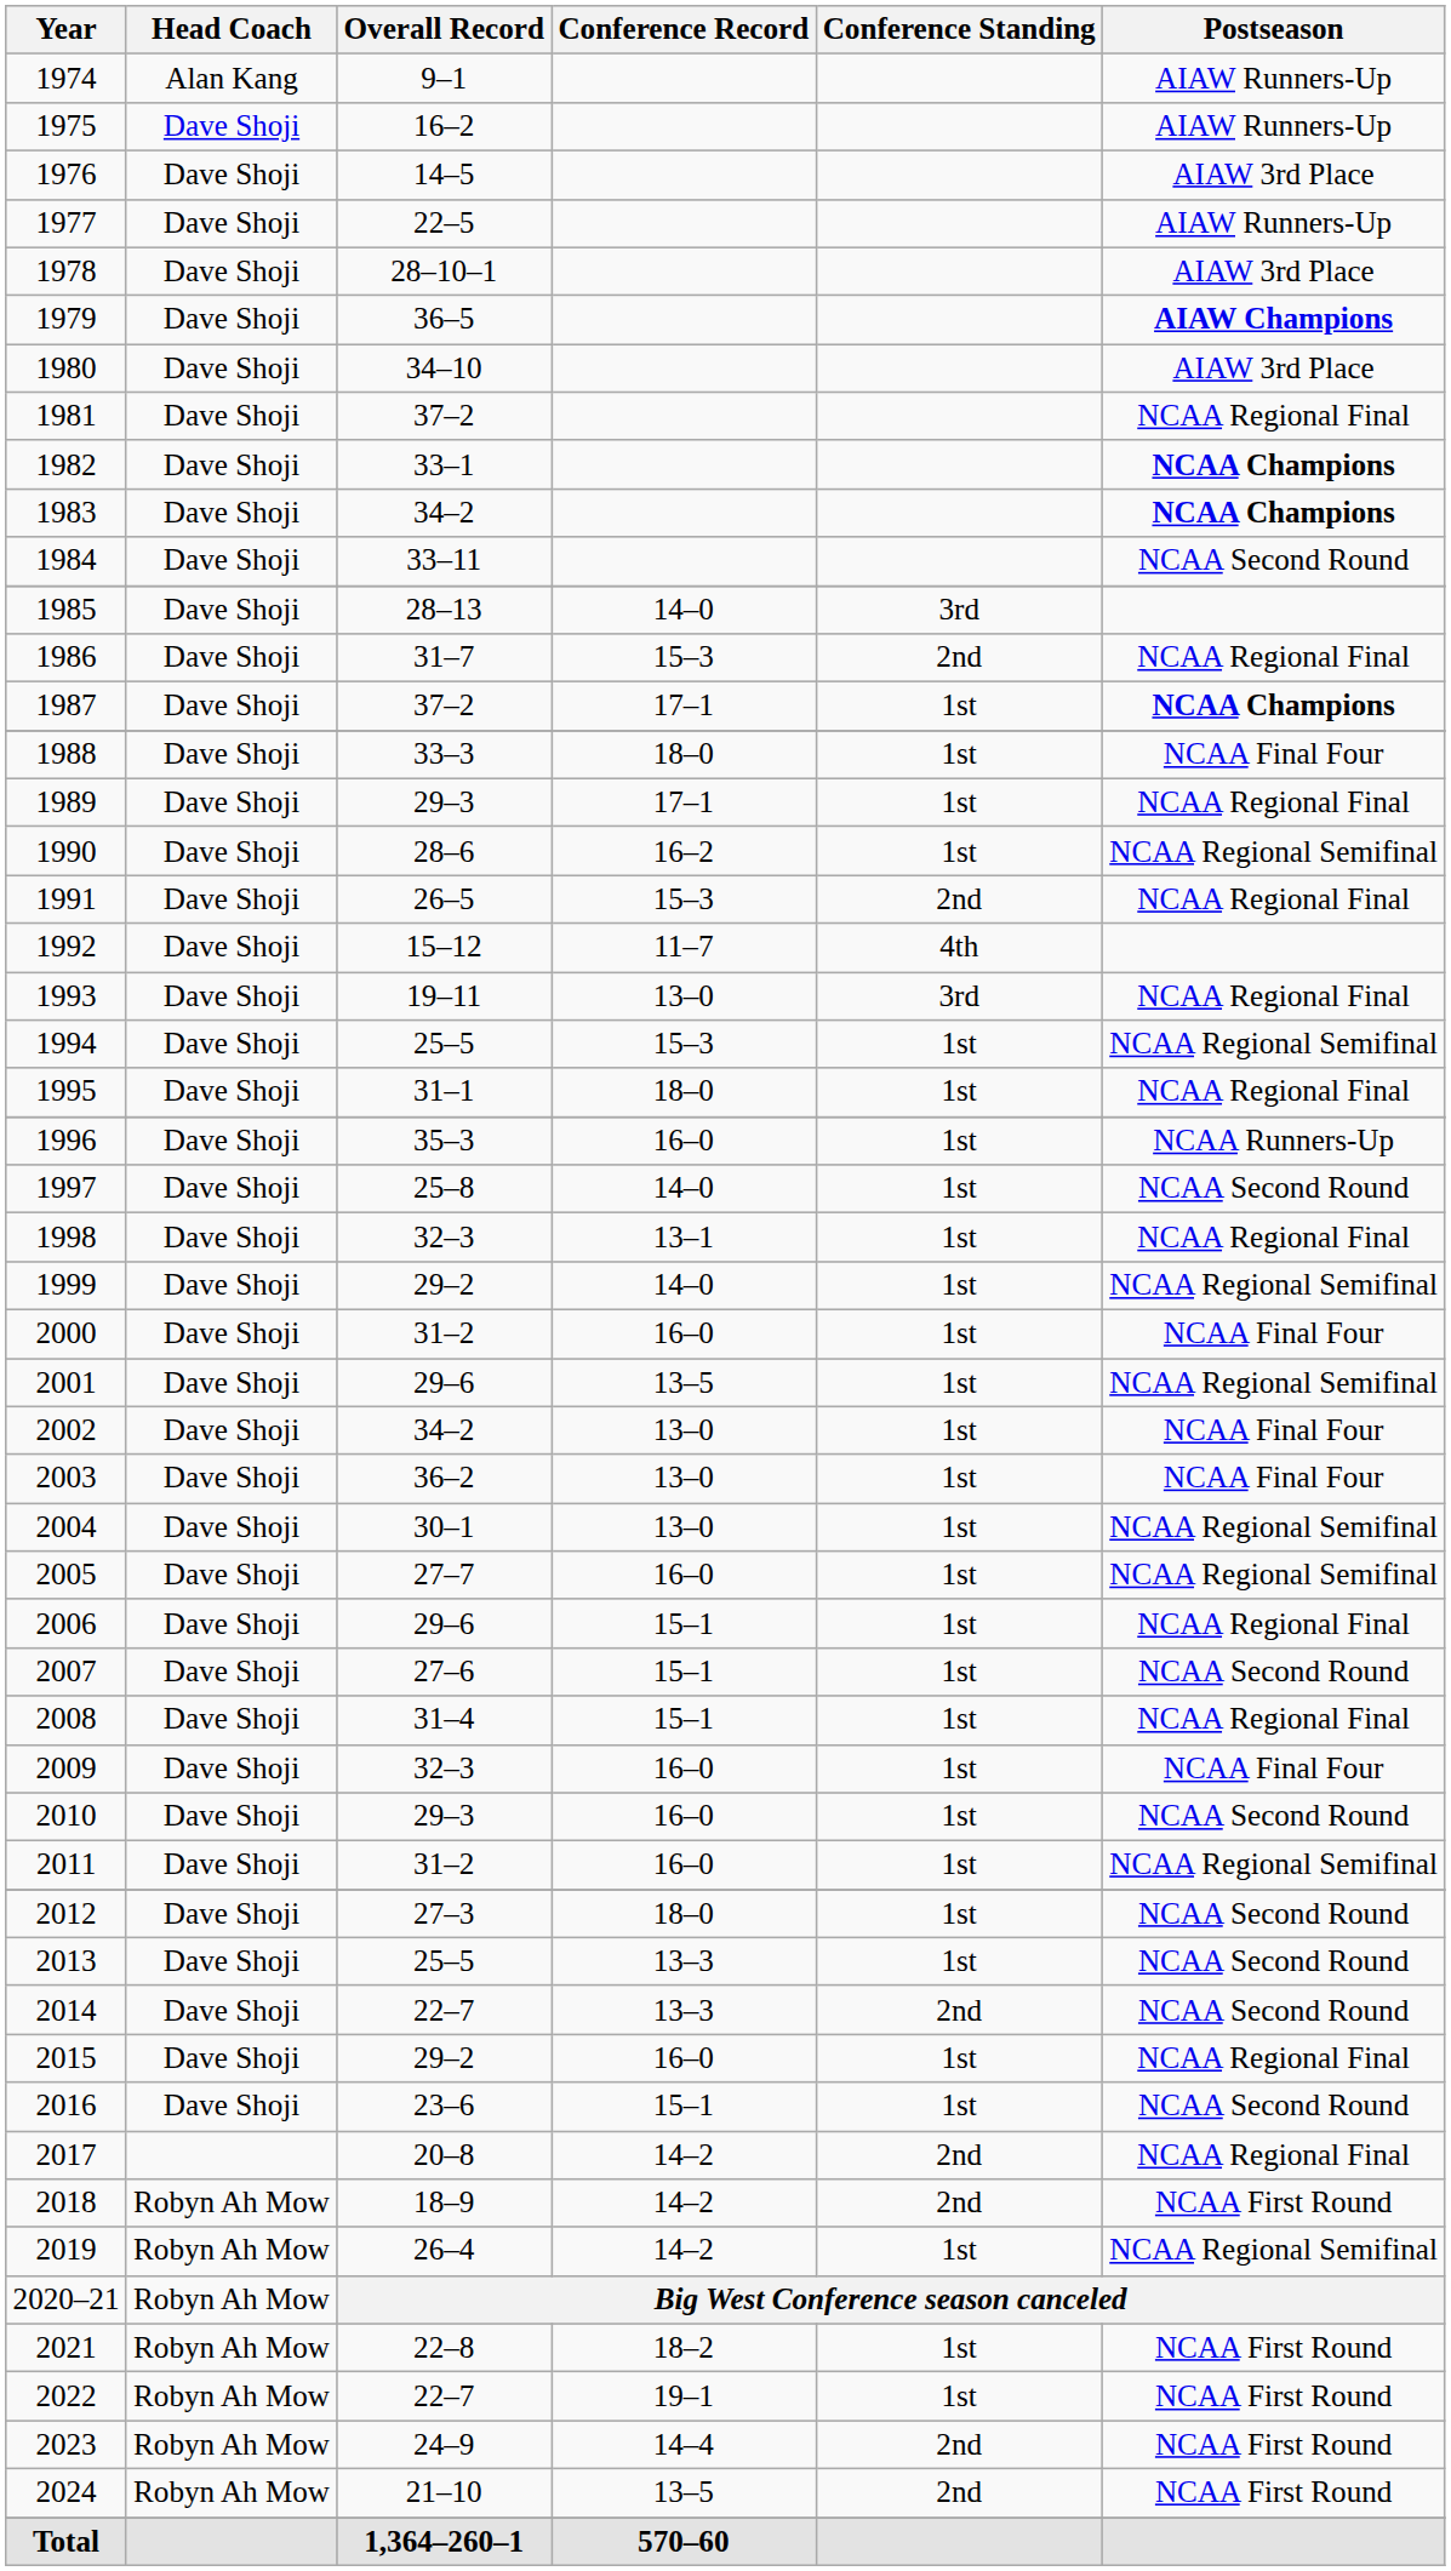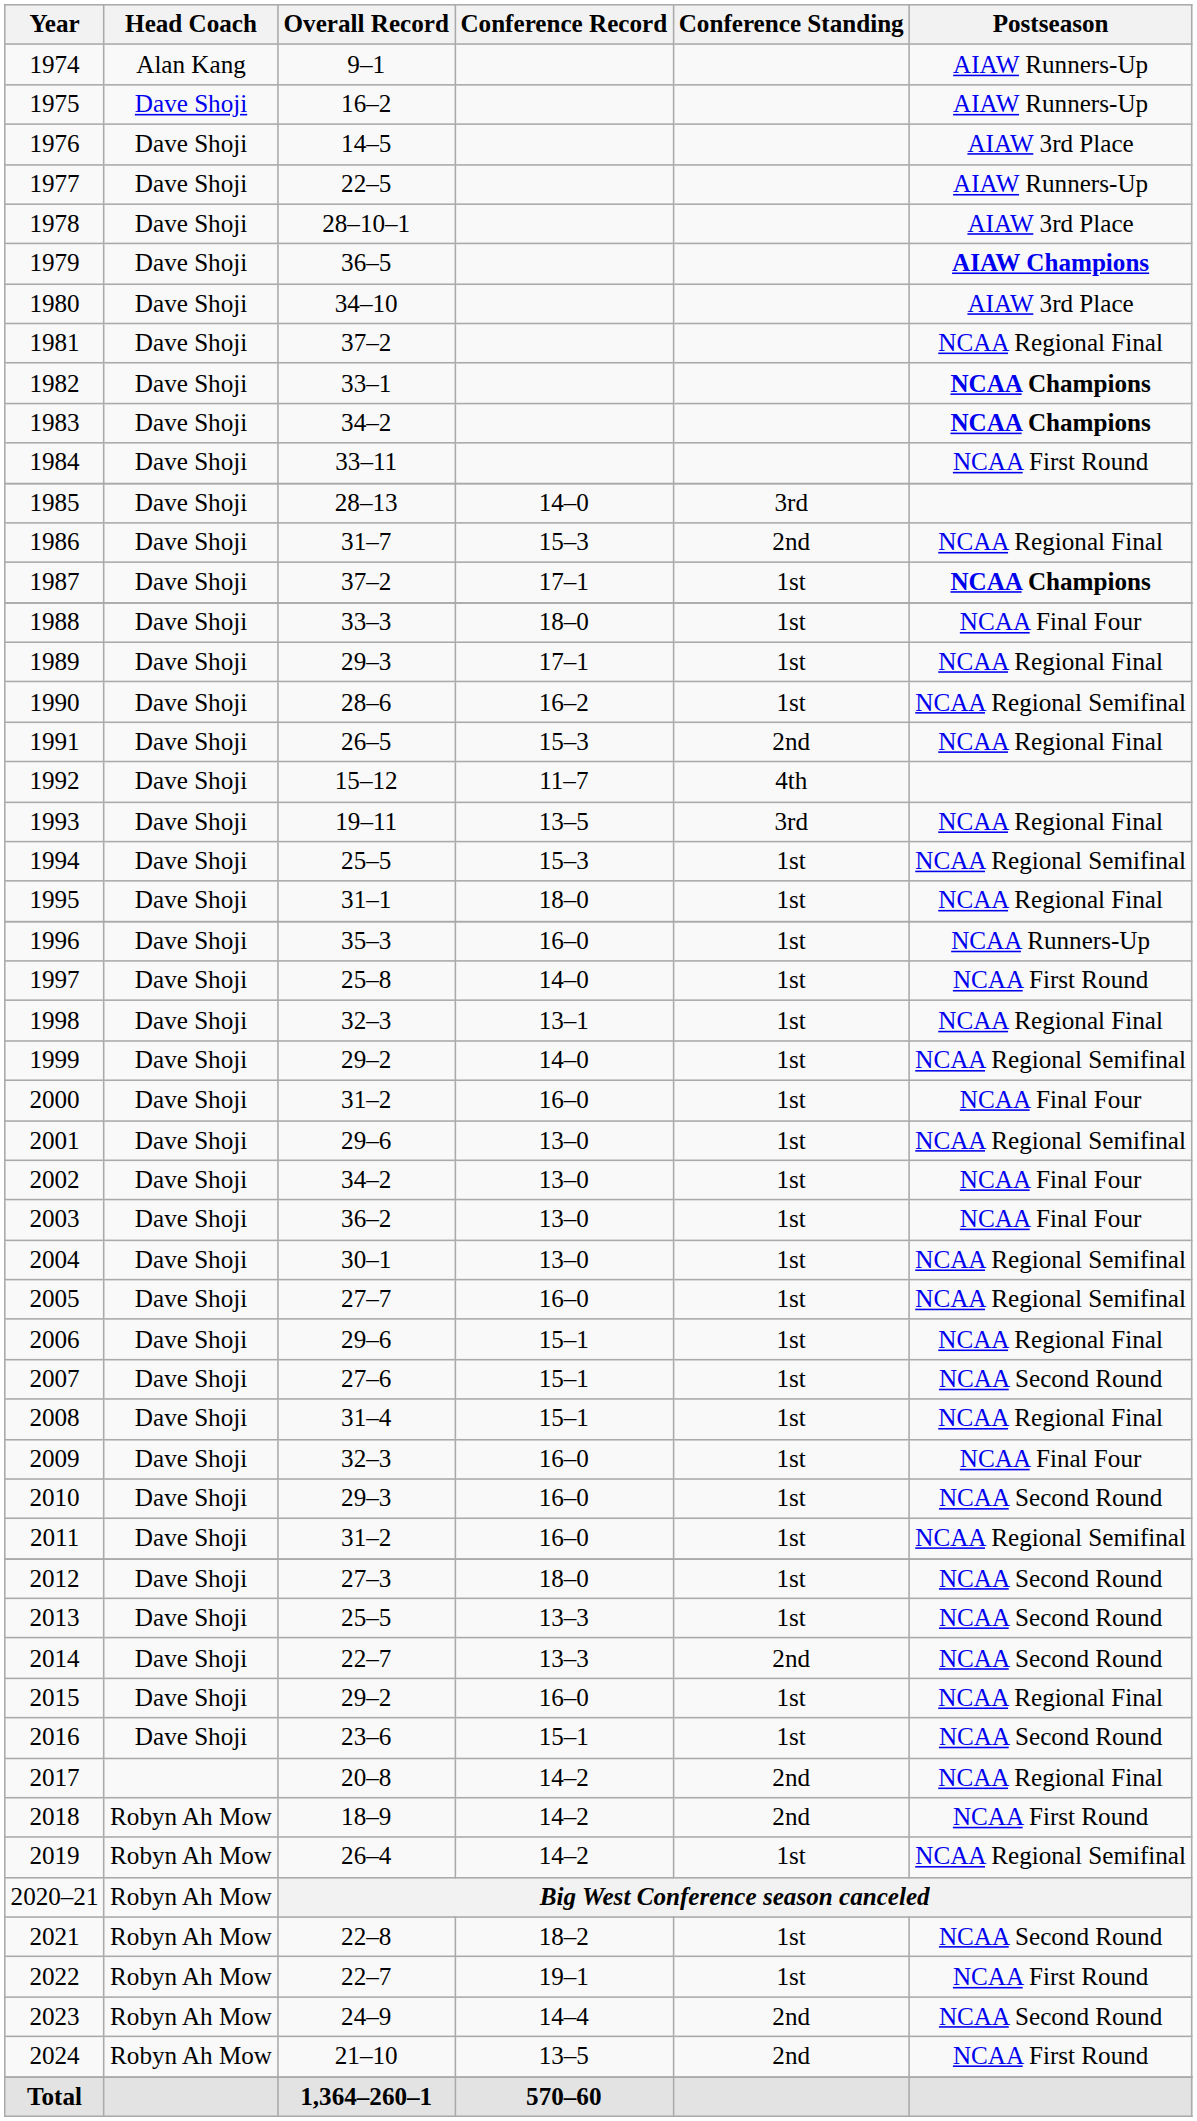 <table class="wikitable" style="text-align:center">
 <tr>
 <th>Year</th>
 <th>Head Coach</th>
 <th>Overall Record</th>
 <th>Conference Record</th>
 <th>Conference Standing</th>
 <th>Postseason</th>
 </tr>
 <tr>
 <td>1974</td>
 <td>Alan Kang</td>
 <td>9–1</td>
 <td></td>
 <td></td>
 <td><a href='#'>AIAW</a> Runners-Up</td>
 </tr>
 <tr>
 <td>1975</td>
 <td><a href='#'>Dave Shoji</a></td>
 <td>16–2</td>
 <td></td>
 <td></td>
 <td><a href='#'>AIAW</a> Runners-Up</td>
 </tr>
 <tr>
 <td>1976</td>
 <td>Dave Shoji</td>
 <td>14–5</td>
 <td></td>
 <td></td>
 <td><a href='#'>AIAW</a> 3rd Place</td>
 </tr>
 <tr>
 <td>1977</td>
 <td>Dave Shoji</td>
 <td>22–5</td>
 <td></td>
 <td></td>
 <td><a href='#'>AIAW</a> Runners-Up</td>
 </tr>
 <tr>
 <td>1978</td>
 <td>Dave Shoji</td>
 <td>28–10–1</td>
 <td></td>
 <td></td>
 <td><a href='#'>AIAW</a> 3rd Place</td>
 </tr>
 <tr>
 <td>1979</td>
 <td>Dave Shoji</td>
 <td>36–5</td>
 <td></td>
 <td></td>
 <td><strong><a href='#'>AIAW Champions</a></strong></td>
 </tr>
 <tr>
 <td>1980</td>
 <td>Dave Shoji</td>
 <td>34–10</td>
 <td></td>
 <td></td>
 <td><a href='#'>AIAW</a> 3rd Place</td>
 </tr>
 <tr>
 <td>1981</td>
 <td>Dave Shoji</td>
 <td>37–2</td>
 <td></td>
 <td></td>
 <td><a href='#'>NCAA</a> Regional Final</td>
 </tr>
 <tr>
 <td>1982</td>
 <td>Dave Shoji</td>
 <td>33–1</td>
 <td></td>
 <td></td>
 <td><strong><a href='#'>NCAA</a> Champions</strong></td>
 </tr>
 <tr>
 <td>1983</td>
 <td>Dave Shoji</td>
 <td>34–2</td>
 <td></td>
 <td></td>
 <td><strong><a href='#'>NCAA</a> Champions</strong></td>
 </tr>
 <tr>
 <td>1984</td>
 <td>Dave Shoji</td>
 <td>33–11</td>
 <td></td>
 <td></td>
-<td><a href='#'>NCAA</a> Second Round</td>
+<td><a href='#'>NCAA</a> First Round</td>
 </tr>
 <tr>
 </tr>
 <tr>
 <td>1985</td>
 <td>Dave Shoji</td>
 <td>28–13</td>
 <td>14–0</td>
 <td>3rd</td>
 <td></td>
 </tr>
 <tr>
 <td>1986</td>
 <td>Dave Shoji</td>
 <td>31–7</td>
 <td>15–3</td>
 <td>2nd</td>
 <td><a href='#'>NCAA</a> Regional Final</td>
 </tr>
 <tr>
 <td>1987</td>
 <td>Dave Shoji</td>
 <td>37–2</td>
 <td>17–1</td>
 <td>1st</td>
 <td><strong><a href='#'>NCAA</a> Champions</strong></td>
 </tr>
 <tr>
 </tr>
 <tr>
 <td>1988</td>
 <td>Dave Shoji</td>
 <td>33–3</td>
 <td>18–0</td>
 <td>1st</td>
 <td><a href='#'>NCAA</a> Final Four</td>
 </tr>
 <tr>
 <td>1989</td>
 <td>Dave Shoji</td>
 <td>29–3</td>
 <td>17–1</td>
 <td>1st</td>
 <td><a href='#'>NCAA</a> Regional Final</td>
 </tr>
 <tr>
 <td>1990</td>
 <td>Dave Shoji</td>
 <td>28–6</td>
 <td>16–2</td>
 <td>1st</td>
 <td><a href='#'>NCAA</a> Regional Semifinal</td>
 </tr>
 <tr>
 <td>1991</td>
 <td>Dave Shoji</td>
 <td>26–5</td>
 <td>15–3</td>
 <td>2nd</td>
 <td><a href='#'>NCAA</a> Regional Final</td>
 </tr>
 <tr>
 <td>1992</td>
 <td>Dave Shoji</td>
 <td>15–12</td>
 <td>11–7</td>
 <td>4th</td>
 <td></td>
 </tr>
 <tr>
 <td>1993</td>
 <td>Dave Shoji</td>
 <td>19–11</td>
-<td>13–0</td>
+<td>13–5</td>
 <td>3rd</td>
 <td><a href='#'>NCAA</a> Regional Final</td>
 </tr>
 <tr>
 <td>1994</td>
 <td>Dave Shoji</td>
 <td>25–5</td>
 <td>15–3</td>
 <td>1st</td>
 <td><a href='#'>NCAA</a> Regional Semifinal</td>
 </tr>
 <tr>
 <td>1995</td>
 <td>Dave Shoji</td>
 <td>31–1</td>
 <td>18–0</td>
 <td>1st</td>
 <td><a href='#'>NCAA</a> Regional Final</td>
 </tr>
 <tr>
 </tr>
 <tr>
 <td>1996</td>
 <td>Dave Shoji</td>
 <td>35–3</td>
 <td>16–0</td>
 <td>1st</td>
 <td><a href='#'>NCAA</a> Runners-Up</td>
 </tr>
 <tr>
 <td>1997</td>
 <td>Dave Shoji</td>
 <td>25–8</td>
 <td>14–0</td>
 <td>1st</td>
-<td><a href='#'>NCAA</a> Second Round</td>
+<td><a href='#'>NCAA</a> First Round</td>
 </tr>
 <tr>
 <td>1998</td>
 <td>Dave Shoji</td>
 <td>32–3</td>
 <td>13–1</td>
 <td>1st</td>
 <td><a href='#'>NCAA</a> Regional Final</td>
 </tr>
 <tr>
 <td>1999</td>
 <td>Dave Shoji</td>
 <td>29–2</td>
 <td>14–0</td>
 <td>1st</td>
 <td><a href='#'>NCAA</a> Regional Semifinal</td>
 </tr>
 <tr>
 <td>2000</td>
 <td>Dave Shoji</td>
 <td>31–2</td>
 <td>16–0</td>
 <td>1st</td>
 <td><a href='#'>NCAA</a> Final Four</td>
 </tr>
 <tr>
 <td>2001</td>
 <td>Dave Shoji</td>
 <td>29–6</td>
-<td>13–5</td>
+<td>13–0</td>
 <td>1st</td>
 <td><a href='#'>NCAA</a> Regional Semifinal</td>
 </tr>
 <tr>
 <td>2002</td>
 <td>Dave Shoji</td>
 <td>34–2</td>
 <td>13–0</td>
 <td>1st</td>
 <td><a href='#'>NCAA</a> Final Four</td>
 </tr>
 <tr>
 <td>2003</td>
 <td>Dave Shoji</td>
 <td>36–2</td>
 <td>13–0</td>
 <td>1st</td>
 <td><a href='#'>NCAA</a> Final Four</td>
 </tr>
 <tr>
 <td>2004</td>
 <td>Dave Shoji</td>
 <td>30–1</td>
 <td>13–0</td>
 <td>1st</td>
 <td><a href='#'>NCAA</a> Regional Semifinal</td>
 </tr>
 <tr>
 <td>2005</td>
 <td>Dave Shoji</td>
 <td>27–7</td>
 <td>16–0</td>
 <td>1st</td>
 <td><a href='#'>NCAA</a> Regional Semifinal</td>
 </tr>
 <tr>
 <td>2006</td>
 <td>Dave Shoji</td>
 <td>29–6</td>
 <td>15–1</td>
 <td>1st</td>
 <td><a href='#'>NCAA</a> Regional Final</td>
 </tr>
 <tr>
 <td>2007</td>
 <td>Dave Shoji</td>
 <td>27–6</td>
 <td>15–1</td>
 <td>1st</td>
 <td><a href='#'>NCAA</a> Second Round</td>
 </tr>
 <tr>
 <td>2008</td>
 <td>Dave Shoji</td>
 <td>31–4</td>
 <td>15–1</td>
 <td>1st</td>
 <td><a href='#'>NCAA</a> Regional Final</td>
 </tr>
 <tr>
 <td>2009</td>
 <td>Dave Shoji</td>
 <td>32–3</td>
 <td>16–0</td>
 <td>1st</td>
 <td><a href='#'>NCAA</a> Final Four</td>
 </tr>
 <tr>
 <td>2010</td>
 <td>Dave Shoji</td>
 <td>29–3</td>
 <td>16–0</td>
 <td>1st</td>
 <td><a href='#'>NCAA</a> Second Round</td>
 </tr>
 <tr>
 <td>2011</td>
 <td>Dave Shoji</td>
 <td>31–2</td>
 <td>16–0</td>
 <td>1st</td>
 <td><a href='#'>NCAA</a> Regional Semifinal</td>
 </tr>
 <tr>
 </tr>
 <tr>
 <td>2012</td>
 <td>Dave Shoji</td>
 <td>27–3</td>
 <td>18–0</td>
 <td>1st</td>
 <td><a href='#'>NCAA</a> Second Round</td>
 </tr>
 <tr>
 <td>2013</td>
 <td>Dave Shoji</td>
 <td>25–5</td>
 <td>13–3</td>
 <td>1st</td>
 <td><a href='#'>NCAA</a> Second Round</td>
 </tr>
 <tr>
 <td>2014</td>
 <td>Dave Shoji</td>
 <td>22–7</td>
 <td>13–3</td>
 <td>2nd</td>
 <td><a href='#'>NCAA</a> Second Round</td>
 </tr>
 <tr>
 <td>2015</td>
 <td>Dave Shoji</td>
 <td>29–2</td>
 <td>16–0</td>
 <td>1st</td>
 <td><a href='#'>NCAA</a> Regional Final</td>
 </tr>
 <tr>
 <td>2016</td>
 <td>Dave Shoji</td>
 <td>23–6</td>
 <td>15–1</td>
 <td>1st</td>
 <td><a href='#'>NCAA</a> Second Round</td>
 </tr>
 <tr>
 <td>2017</td>
 <td></td>
 <td>20–8</td>
 <td>14–2</td>
 <td>2nd</td>
 <td><a href='#'>NCAA</a> Regional Final</td>
 </tr>
 <tr>
 <td>2018</td>
 <td>Robyn Ah Mow</td>
 <td>18–9</td>
 <td>14–2</td>
 <td>2nd</td>
 <td><a href='#'>NCAA</a> First Round</td>
 </tr>
 <tr>
 <td>2019</td>
 <td>Robyn Ah Mow</td>
 <td>26–4</td>
 <td>14–2</td>
 <td>1st</td>
 <td><a href='#'>NCAA</a> Regional Semifinal</td>
 </tr>
 <tr>
 <td>2020–21</td>
 <td>Robyn Ah Mow</td>
 <th scope="row"style="text-align:center"colspan=4><em>Big West Conference season canceled</em></th>
 </tr>
 <tr>
 <td>2021</td>
 <td>Robyn Ah Mow</td>
 <td>22–8</td>
 <td>18–2</td>
 <td>1st</td>
-<td><a href='#'>NCAA</a> First Round</td>
+<td><a href='#'>NCAA</a> Second Round</td>
 </tr>
 <tr>
 <td>2022</td>
 <td>Robyn Ah Mow</td>
 <td>22–7</td>
 <td>19–1</td>
 <td>1st</td>
 <td><a href='#'>NCAA</a> First Round</td>
 </tr>
 <tr>
 <td>2023</td>
 <td>Robyn Ah Mow</td>
 <td>24–9</td>
 <td>14–4</td>
 <td>2nd</td>
-<td><a href='#'>NCAA</a> First Round</td>
+<td><a href='#'>NCAA</a> Second Round</td>
 </tr>
 <tr>
 <td>2024</td>
 <td>Robyn Ah Mow</td>
 <td>21–10</td>
 <td>13–5</td>
 <td>2nd</td>
 <td><a href='#'>NCAA</a> First Round</td>
 </tr>
 <tr>
 </tr>
 <tr style="background: #e3e3e3;">
 <td><strong>Total</strong></td>
 <td></td>
 <td><strong>1,364–260–1</strong> </td>
 <td><strong>570–60</strong> </td>
 <td></td>
 <td></td>
 </tr>
 <tr>
 </tr>
 </table>
